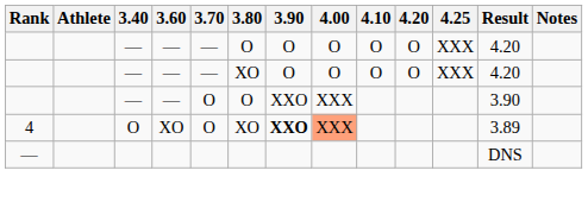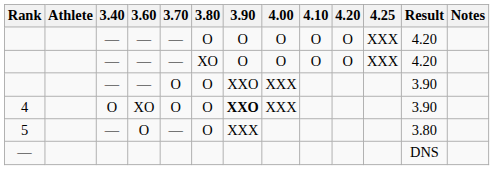 <table class="wikitable" style="text-align:center">
 <tr>
 <th>Rank</th>
 <th>Athlete</th>
 <th>3.40</th>
 <th>3.60</th>
 <th>3.70</th>
 <th>3.80</th>
 <th>3.90</th>
 <th>4.00</th>
 <th>4.10</th>
 <th>4.20</th>
 <th>4.25</th>
 <th>Result</th>
 <th>Notes</th>
 </tr>
 <tr>
 <td></td>
 <td align=left></td>
 <td>—</td>
 <td>—</td>
 <td>—</td>
 <td>O</td>
 <td>O</td>
 <td>O</td>
 <td>O</td>
 <td>O</td>
 <td>XXX</td>
 <td>4.20</td>
 <td></td>
 </tr>
 <tr>
 <td></td>
 <td align=left></td>
 <td>—</td>
 <td>—</td>
 <td>—</td>
 <td>XO</td>
 <td>O</td>
 <td>O</td>
 <td>O</td>
 <td>O</td>
 <td>XXX</td>
 <td>4.20</td>
 <td> </td>
 </tr>
 <tr>
 <td></td>
 <td align=left></td>
 <td>—</td>
 <td>—</td>
 <td>O</td>
 <td>O</td>
 <td>XXO</td>
 <td>XXX</td>
 <td></td>
 <td></td>
 <td></td>
 <td>3.90</td>
 <td></td>
 </tr>
 <tr>
 <td>4</td>
 <td align=left></td>
 <td>O</td>
 <td>XO</td>
 <td>O</td>
-<td>XO</td>
+<td>O</td>
 <td><strong>XXO</strong></td>
-<td style="background: lightsalmon;">XXX</td>
+<td>XXX</td>
 <td></td>
 <td></td>
 <td></td>
-<td>3.89</td>
+<td>3.90</td>
+<td></td>
+</tr>
+<tr>
+<td>5</td>
+<td align=left></td>
+<td>—</td>
+<td>O</td>
+<td>—</td>
+<td>O</td>
+<td>XXX</td>
+<td></td>
+<td></td>
+<td></td>
+<td></td>
+<td>3.80</td>
 <td></td>
 </tr>
 <tr>
 <td>—</td>
 <td align=left></td>
 <td></td>
 <td></td>
 <td></td>
 <td></td>
 <td></td>
 <td></td>
 <td></td>
 <td></td>
 <td></td>
 <td>DNS</td>
 <td></td>
 </tr>
 </table>
